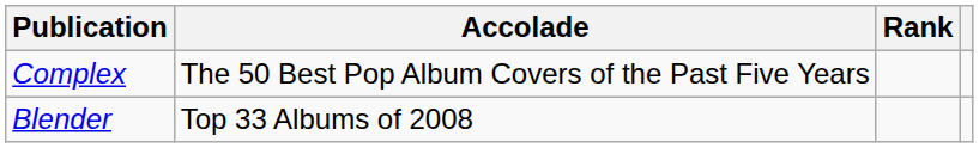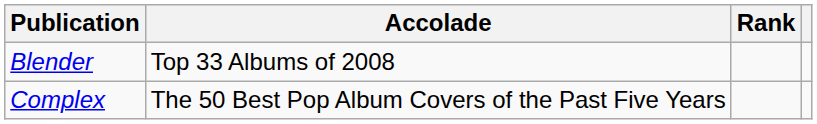 <table class="sortable wikitable">
 <tr>
 <th>Publication</th>
 <th>Accolade</th>
 <th>Rank</th>
 <th class="unsortable"></th>
 </tr>
 <tr>
+<td><em><a href='#'>Blender</a></em></td>
+<td>Top 33 Albums of 2008</td>
+<td></td>
+<td></td>
+</tr>
+<tr>
 <td><em><a href='#'>Complex</a></em></td>
 <td>The 50 Best Pop Album Covers of the Past Five Years</td>
 <td></td>
 <td></td>
 </tr>
-<tr>
-<td><em><a href='#'>Blender</a></em></td>
-<td>Top 33 Albums of 2008</td>
-<td></td>
-<td></td>
-</tr>
 </table>
